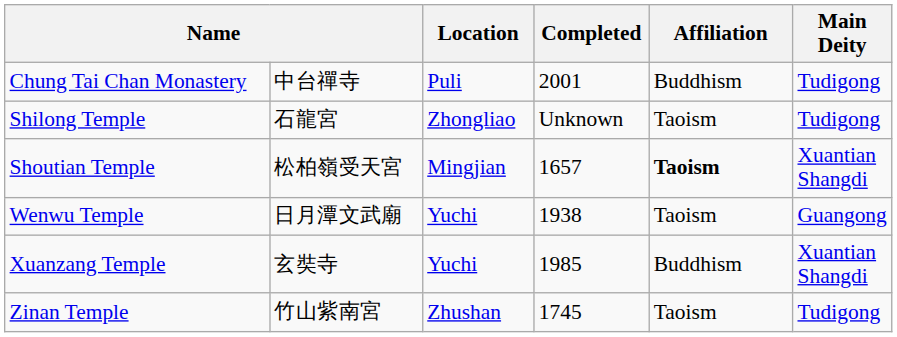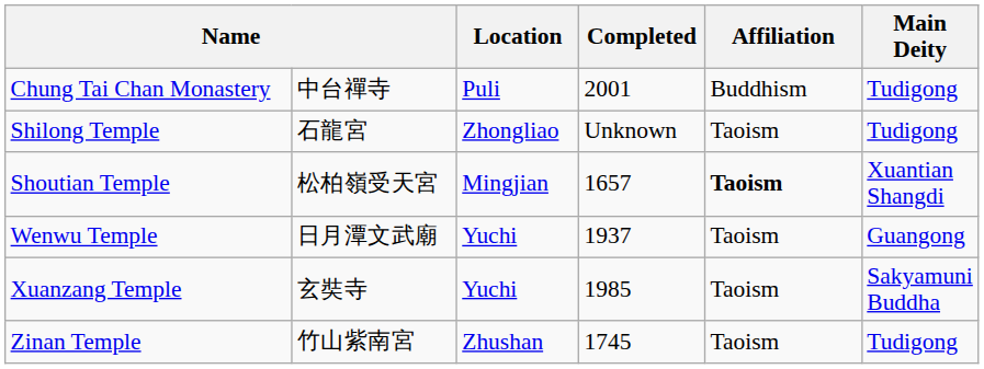 <table class="wikitable sortable" style="width:75%">
 <tr>
 <th colspan="2" scope="col">Name</th>
 <th scope="col" style="width:5em">Location</th>
 <th scope="col" style="width:5em">Completed</th>
 <th scope="col" style="width:7em">Affiliation</th>
 <th scope="col">Main Deity</th>
 </tr>
 <tr>
 <td style="width:15em"><a href='#'>Chung Tai Chan Monastery</a></td>
 <td style="width:9em">中台禪寺</td>
 <td><a href='#'>Puli</a></td>
 <td>2001</td>
 <td>Buddhism</td>
 <td><a href='#'>Tudigong</a></td>
 </tr>
 <tr>
 <td><a href='#'>Shilong Temple</a></td>
 <td>石龍宮</td>
 <td><a href='#'>Zhongliao</a></td>
 <td>Unknown</td>
 <td>Taoism</td>
 <td><a href='#'>Tudigong</a></td>
 </tr>
 <tr>
 <td><a href='#'>Shoutian Temple</a></td>
 <td>松柏嶺受天宮</td>
 <td><a href='#'>Mingjian</a></td>
 <td>1657</td>
 <td><strong>Taoism</strong></td>
 <td><a href='#'>Xuantian Shangdi</a></td>
 </tr>
 <tr>
 <td><a href='#'>Wenwu Temple</a></td>
 <td>日月潭文武廟</td>
 <td><a href='#'>Yuchi</a></td>
-<td>1938</td>
+<td>1937</td>
 <td>Taoism</td>
 <td><a href='#'>Guangong</a></td>
 </tr>
 <tr>
 <td><a href='#'>Xuanzang Temple</a></td>
 <td>玄奘寺</td>
 <td><a href='#'>Yuchi</a></td>
 <td>1985</td>
-<td>Buddhism</td>
-<td><a href='#'>Xuantian Shangdi</a></td>
+<td>Taoism</td>
+<td><a href='#'>Sakyamuni Buddha</a></td>
 </tr>
 <tr>
 <td><a href='#'>Zinan Temple</a></td>
 <td>竹山紫南宮</td>
 <td><a href='#'>Zhushan</a></td>
 <td>1745</td>
 <td>Taoism</td>
 <td><a href='#'>Tudigong</a></td>
 </tr>
 </table>
